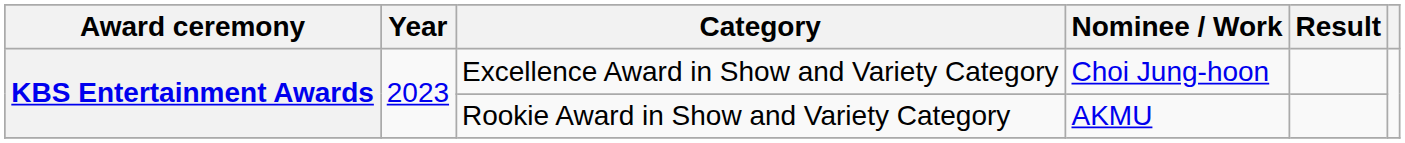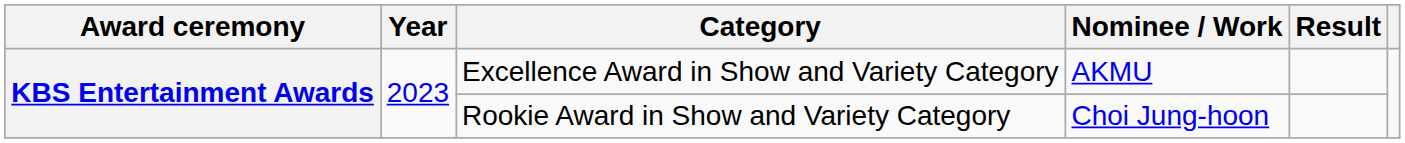 <table class="wikitable plainrowheaders sortable">
 <tr>
 <th scope="col">Award ceremony</th>
 <th scope="col">Year</th>
 <th scope="col">Category</th>
 <th scope="col">Nominee / Work</th>
 <th scope="col">Result</th>
 <th scope="col" class="unsortable"></th>
 </tr>
 <tr>
 <th scope="row"  rowspan="2"><a href='#'>KBS Entertainment Awards</a></th>
 <td style="text-align:center" rowspan="2"><a href='#'>2023</a></td>
 <td>Excellence Award in Show and Variety Category</td>
-<td><a href='#'>Choi Jung-hoon</a></td>
+<td><a href='#'>AKMU</a></td>
 <td></td>
 <td style="text-align:center" rowspan="2"></td>
 </tr>
 <tr>
 <td>Rookie Award in Show and Variety Category</td>
-<td><a href='#'>AKMU</a></td>
+<td><a href='#'>Choi Jung-hoon</a></td>
 <td></td>
 </tr>
 </table>
